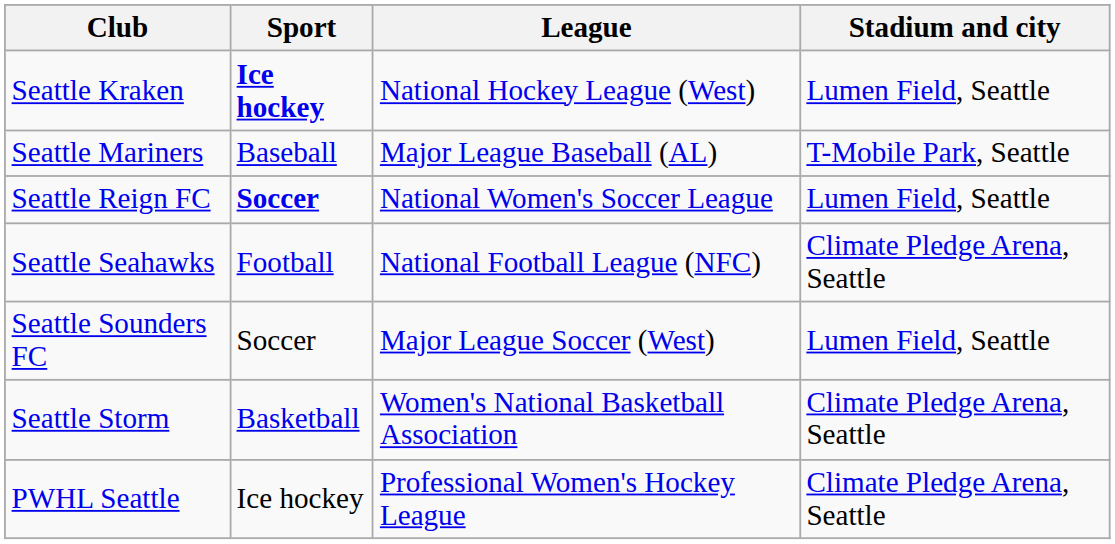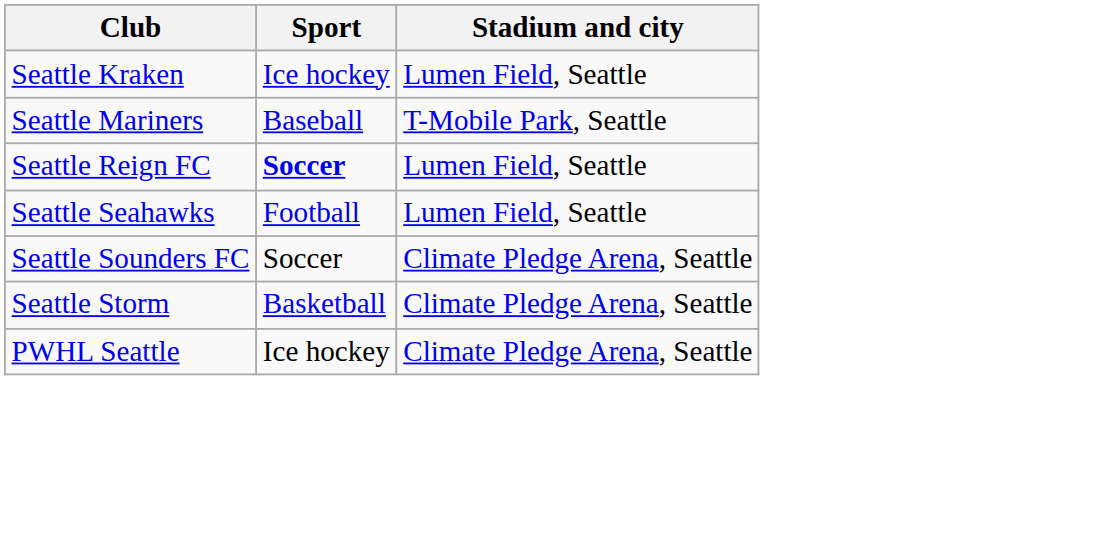 <table class="wikitable sortable">
 <tr>
 <th>Club</th>
 <th>Sport</th>
-<th>League</th>
 <th>Stadium and city</th>
 </tr>
 <tr>
 <td><a href='#'>Seattle Kraken</a></td>
-<td><strong><a href='#'>Ice hockey</a></strong></td>
-<td><a href='#'>National Hockey League</a> (<a href='#'>West</a>)</td>
+<td><a href='#'>Ice hockey</a></td>
 <td><a href='#'>Lumen Field</a>, Seattle</td>
 </tr>
 <tr>
 <td><a href='#'>Seattle Mariners</a></td>
 <td><a href='#'>Baseball</a></td>
-<td><a href='#'>Major League Baseball</a> (<a href='#'>AL</a>)</td>
 <td><a href='#'>T-Mobile Park</a>, Seattle</td>
 </tr>
 <tr>
 <td><a href='#'>Seattle Reign FC</a></td>
 <td><strong><a href='#'>Soccer</a></strong></td>
-<td><a href='#'>National Women's Soccer League</a></td>
 <td><a href='#'>Lumen Field</a>, Seattle</td>
 </tr>
 <tr>
 <td><a href='#'>Seattle Seahawks</a></td>
 <td><a href='#'>Football</a></td>
-<td><a href='#'>National Football League</a> (<a href='#'>NFC</a>)</td>
-<td><a href='#'>Climate Pledge Arena</a>, Seattle</td>
+<td><a href='#'>Lumen Field</a>, Seattle</td>
 </tr>
 <tr>
 <td><a href='#'>Seattle Sounders FC</a></td>
 <td>Soccer</td>
-<td><a href='#'>Major League Soccer</a> (<a href='#'>West</a>)</td>
-<td><a href='#'>Lumen Field</a>, Seattle</td>
+<td><a href='#'>Climate Pledge Arena</a>, Seattle</td>
 </tr>
 <tr>
 <td><a href='#'>Seattle Storm</a></td>
 <td><a href='#'>Basketball</a></td>
-<td><a href='#'>Women's National Basketball Association</a></td>
 <td><a href='#'>Climate Pledge Arena</a>, Seattle</td>
 </tr>
 <tr>
 <td><a href='#'>PWHL Seattle</a></td>
 <td>Ice hockey</td>
-<td><a href='#'>Professional Women's Hockey League</a></td>
 <td><a href='#'>Climate Pledge Arena</a>, Seattle</td>
 </tr>
 </table>
